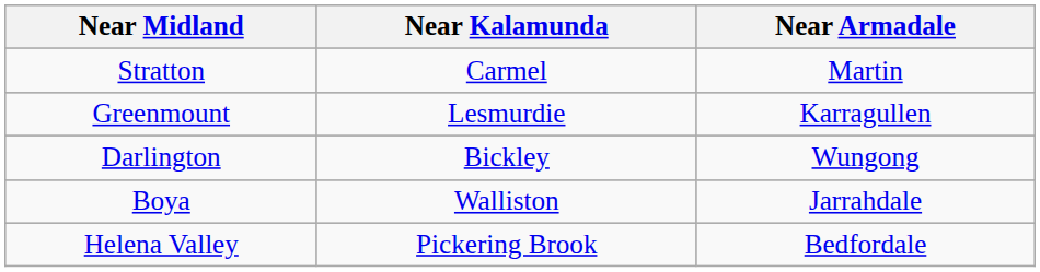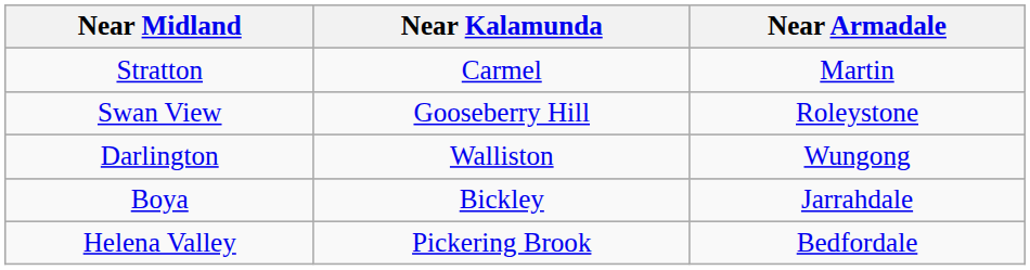 <table class="wikitable" style="width:600px;">
 <tr>
 <th>Near <a href='#'>Midland</a></th>
 <th>Near <a href='#'>Kalamunda</a></th>
 <th>Near <a href='#'>Armadale</a></th>
 </tr>
 <tr style="text-align:center;">
 <td><a href='#'>Stratton</a></td>
 <td><a href='#'>Carmel</a></td>
 <td><a href='#'>Martin</a></td>
 </tr>
 <tr style="text-align:center;">
-<td><a href='#'>Greenmount</a></td>
-<td><a href='#'>Lesmurdie</a></td>
-<td><a href='#'>Karragullen</a></td>
+<td><a href='#'>Swan View</a></td>
+<td><a href='#'>Gooseberry Hill</a></td>
+<td><a href='#'>Roleystone</a></td>
 </tr>
 <tr style="text-align:center;">
 <td><a href='#'>Darlington</a></td>
-<td><a href='#'>Bickley</a></td>
+<td><a href='#'>Walliston</a></td>
 <td><a href='#'>Wungong</a></td>
 </tr>
 <tr style="text-align:center;">
 <td><a href='#'>Boya</a></td>
-<td><a href='#'>Walliston</a></td>
+<td><a href='#'>Bickley</a></td>
 <td><a href='#'>Jarrahdale</a></td>
 </tr>
 <tr style="text-align:center;">
 <td><a href='#'>Helena Valley</a></td>
 <td><a href='#'>Pickering Brook</a></td>
 <td><a href='#'>Bedfordale</a></td>
 </tr>
 </table>
